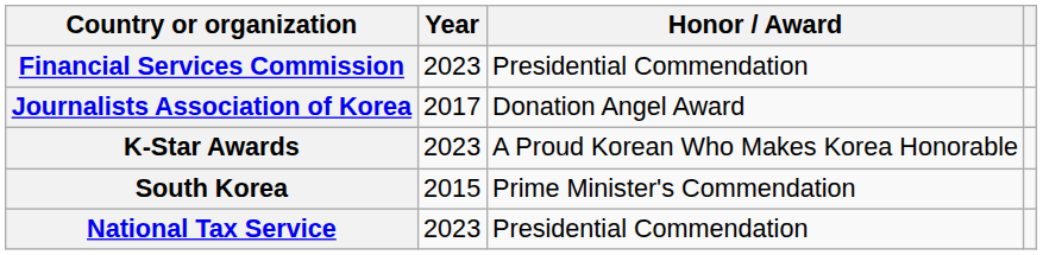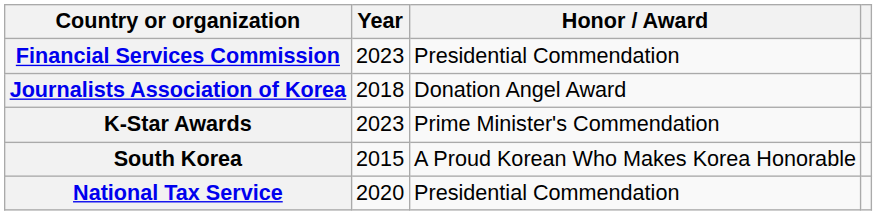 <table class="wikitable plainrowheaders sortable">
 <tr>
 <th scope="col">Country or organization</th>
 <th scope="col">Year</th>
 <th scope="col">Honor / Award</th>
 <th scope="col" class="unsortable"></th>
 </tr>
 <tr>
 <th scope="row"><a href='#'>Financial Services Commission</a></th>
 <td style="text-align:center">2023</td>
 <td>Presidential Commendation</td>
 <td style="text-align:center"></td>
 </tr>
 <tr>
 <th scope="row"><a href='#'>Journalists Association of Korea</a></th>
-<td style="text-align:center">2017</td>
+<td style="text-align:center">2018</td>
 <td>Donation Angel Award</td>
 <td style="text-align:center"></td>
 </tr>
 <tr>
 <th scope="row">K-Star Awards</th>
 <td style="text-align:center">2023</td>
-<td>A Proud Korean Who Makes Korea Honorable</td>
+<td>Prime Minister's Commendation</td>
 <td style="text-align:center"></td>
 </tr>
 <tr>
 <th scope="row">South Korea</th>
 <td style="text-align:center">2015</td>
-<td>Prime Minister's Commendation</td>
+<td>A Proud Korean Who Makes Korea Honorable</td>
 <td style="text-align:center"></td>
 </tr>
 <tr>
 <th scope="row"><a href='#'>National Tax Service</a></th>
-<td style="text-align:center">2023</td>
+<td style="text-align:center">2020</td>
 <td>Presidential Commendation</td>
 <td style="text-align:center"></td>
 </tr>
 </table>
